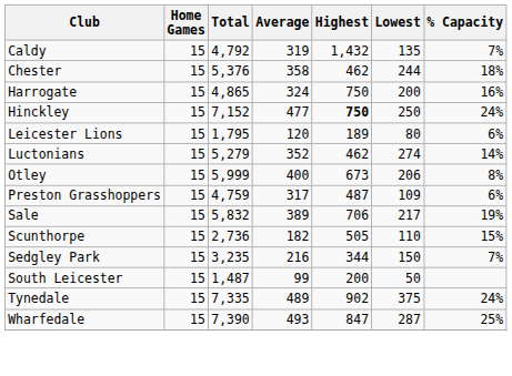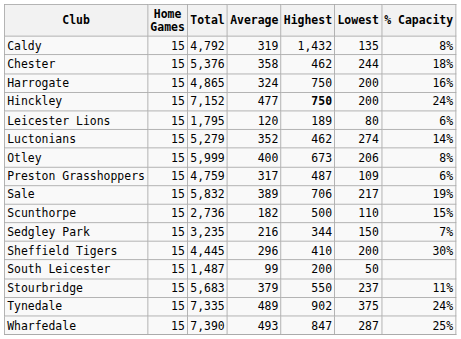 <table class="wikitable sortable" style="text-align:right">
 <tr>
 <th>Club</th>
 <th>Home<br>Games</th>
 <th>Total</th>
 <th>Average</th>
 <th>Highest</th>
 <th>Lowest</th>
 <th>% Capacity</th>
 </tr>
 <tr>
 <td style="text-align:left">Caldy</td>
 <td>15</td>
 <td>4,792</td>
 <td>319</td>
 <td>1,432</td>
 <td>135</td>
-<td>7%</td>
+<td>8%</td>
 </tr>
 <tr>
 <td style="text-align:left">Chester</td>
 <td>15</td>
 <td>5,376</td>
 <td>358</td>
 <td>462</td>
 <td>244</td>
 <td>18%</td>
 </tr>
 <tr>
 <td style="text-align:left">Harrogate</td>
 <td>15</td>
 <td>4,865</td>
 <td>324</td>
 <td>750</td>
 <td>200</td>
 <td>16%</td>
 </tr>
 <tr>
 <td style="text-align:left">Hinckley</td>
 <td>15</td>
 <td>7,152</td>
 <td>477</td>
 <td><strong>750</strong></td>
-<td>250</td>
+<td>200</td>
 <td>24%</td>
 </tr>
 <tr>
 <td style="text-align:left">Leicester Lions</td>
 <td>15</td>
 <td>1,795</td>
 <td>120</td>
 <td>189</td>
 <td>80</td>
 <td>6%</td>
 </tr>
 <tr>
 <td style="text-align:left">Luctonians</td>
 <td>15</td>
 <td>5,279</td>
 <td>352</td>
 <td>462</td>
 <td>274</td>
 <td>14%</td>
 </tr>
 <tr>
 <td style="text-align:left">Otley</td>
 <td>15</td>
 <td>5,999</td>
 <td>400</td>
 <td>673</td>
 <td>206</td>
 <td>8%</td>
 </tr>
 <tr>
 <td style="text-align:left">Preston Grasshoppers</td>
 <td>15</td>
 <td>4,759</td>
 <td>317</td>
 <td>487</td>
 <td>109</td>
 <td>6%</td>
 </tr>
 <tr>
 <td style="text-align:left">Sale</td>
 <td>15</td>
 <td>5,832</td>
 <td>389</td>
 <td>706</td>
 <td>217</td>
 <td>19%</td>
 </tr>
 <tr>
 <td style="text-align:left">Scunthorpe</td>
 <td>15</td>
 <td>2,736</td>
 <td>182</td>
-<td>505</td>
+<td>500</td>
 <td>110</td>
 <td>15%</td>
 </tr>
 <tr>
 <td style="text-align:left">Sedgley Park</td>
 <td>15</td>
 <td>3,235</td>
 <td>216</td>
 <td>344</td>
 <td>150</td>
 <td>7%</td>
 </tr>
 <tr>
+<td style="text-align:left">Sheffield Tigers</td>
+<td>15</td>
+<td>4,445</td>
+<td>296</td>
+<td>410</td>
+<td>200</td>
+<td>30%</td>
+</tr>
+<tr>
 <td style="text-align:left">South Leicester</td>
 <td>15</td>
 <td>1,487</td>
 <td>99</td>
 <td>200</td>
 <td>50</td>
 <td></td>
+</tr>
+<tr>
+<td style="text-align:left">Stourbridge</td>
+<td>15</td>
+<td>5,683</td>
+<td>379</td>
+<td>550</td>
+<td>237</td>
+<td>11%</td>
 </tr>
 <tr>
 <td style="text-align:left">Tynedale</td>
 <td>15</td>
 <td>7,335</td>
 <td>489</td>
 <td>902</td>
 <td>375</td>
 <td>24%</td>
 </tr>
 <tr>
 <td style="text-align:left">Wharfedale</td>
 <td>15</td>
 <td>7,390</td>
 <td>493</td>
 <td>847</td>
 <td>287</td>
 <td>25%</td>
 </tr>
 <tr>
 </tr>
 </table>
